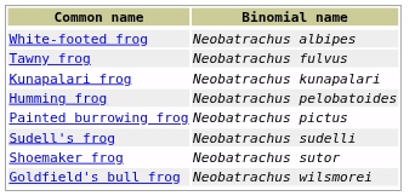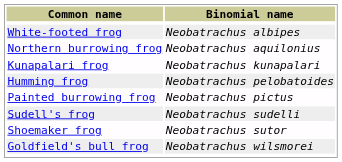 <table style="text-align:left; border:1px solid #999999; ">
 <tr style="background:#CCCC99; text-align: center; ">
 <th>Common name</th>
 <th>Binomial name</th>
 </tr>
 <tr>
 </tr>
 <tr style="background:#EEEEEE;">
 <td><a href='#'>White-footed frog</a></td>
 <td><em>Neobatrachus albipes</em> </td>
 </tr>
-<tr style="background:#EEEEEE;">
-<td><a href='#'>Tawny frog</a></td>
-<td><em>Neobatrachus fulvus</em> </td>
+<tr style="background:#FFFDFF;">
+<td><a href='#'>Northern burrowing frog</a></td>
+<td><em>Neobatrachus aquilonius</em> </td>
 </tr>
 <tr style="background:#FFFDFF;">
 <td><a href='#'>Kunapalari frog</a></td>
 <td><em>Neobatrachus kunapalari</em> </td>
 </tr>
 <tr style="background:#EEEEEE;">
 <td><a href='#'>Humming frog</a></td>
 <td><em>Neobatrachus pelobatoides</em> </td>
 </tr>
 <tr style="background:#FFFDFF;">
 <td><a href='#'>Painted burrowing frog</a></td>
 <td><em>Neobatrachus pictus</em> </td>
 </tr>
 <tr style="background:#EEEEEE;">
 <td><a href='#'>Sudell's frog</a></td>
 <td><em>Neobatrachus sudelli</em> </td>
 </tr>
 <tr style="background:#FFFDFF;">
 <td><a href='#'>Shoemaker frog</a></td>
 <td><em>Neobatrachus sutor</em> </td>
 </tr>
 <tr style="background:#EEEEEE;">
 <td><a href='#'>Goldfield's bull frog</a></td>
 <td><em>Neobatrachus wilsmorei</em> </td>
 </tr>
 <tr>
 </tr>
 </table>
